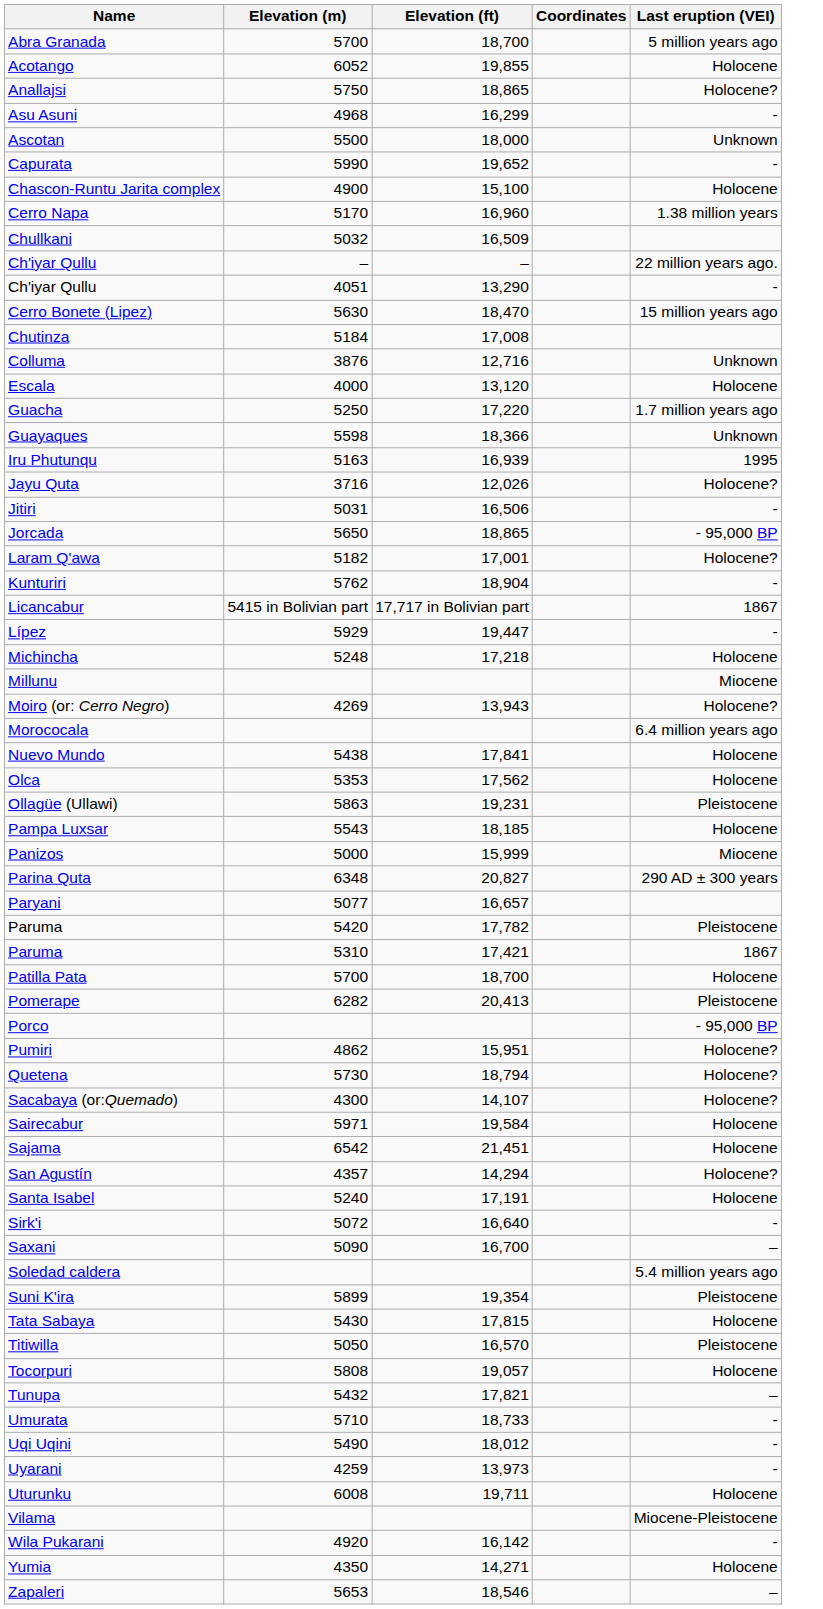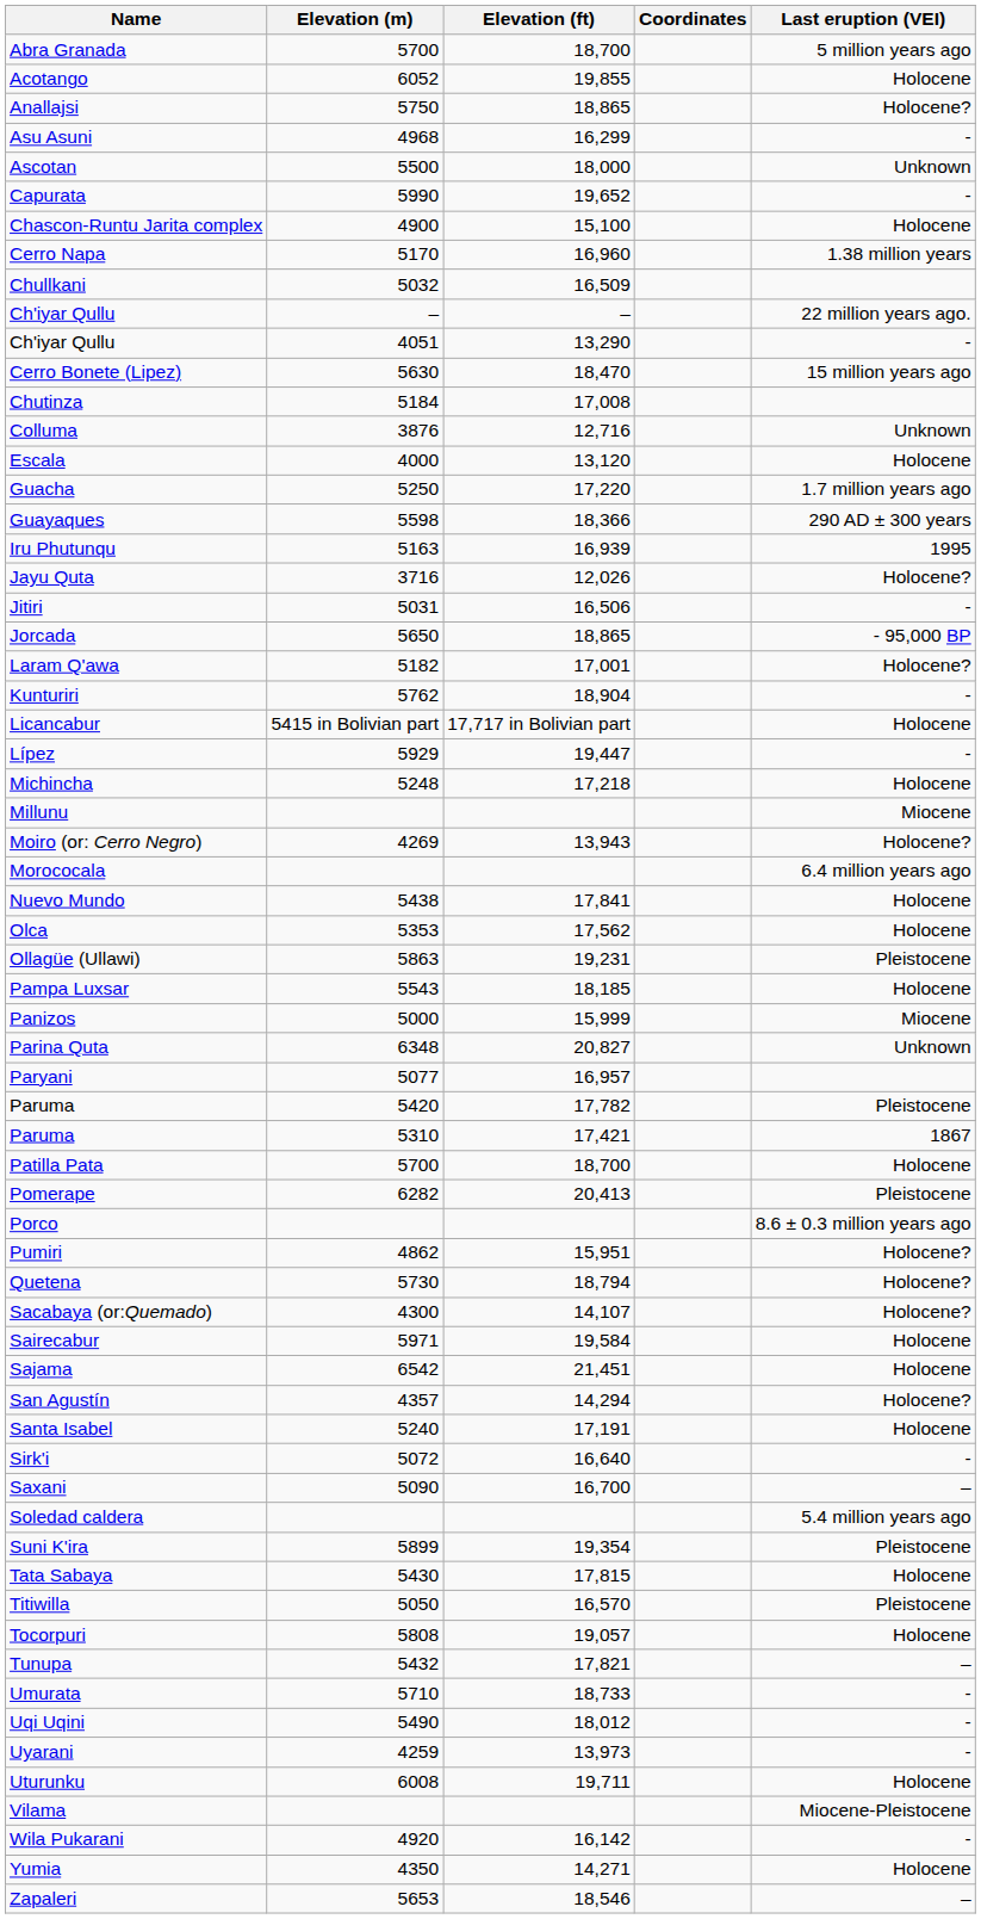 <table class="wikitable sortable">
 <tr>
 <th>Name</th>
 <th>Elevation (m)</th>
 <th>Elevation (ft)</th>
 <th>Coordinates</th>
 <th>Last eruption (VEI)</th>
 </tr>
 <tr align="right">
 <td align="left"><a href='#'>Abra Granada</a></td>
 <td>5700</td>
 <td>18,700</td>
 <td></td>
 <td>5 million years ago</td>
 </tr>
 <tr align="right">
 <td align="left"><a href='#'>Acotango</a></td>
 <td>6052</td>
 <td>19,855</td>
 <td></td>
 <td>Holocene</td>
 </tr>
 <tr align="right">
 <td align="left"><a href='#'>Anallajsi</a></td>
 <td>5750</td>
 <td>18,865</td>
 <td></td>
 <td>Holocene?</td>
 </tr>
 <tr align="right">
 <td align="left"><a href='#'>Asu Asuni</a></td>
 <td>4968</td>
 <td>16,299</td>
 <td></td>
 <td>-</td>
 </tr>
 <tr align="right">
 <td align="left"><a href='#'>Ascotan</a></td>
 <td>5500</td>
 <td>18,000</td>
 <td></td>
 <td>Unknown</td>
 </tr>
 <tr align="right">
 <td align="left"><a href='#'>Capurata</a></td>
 <td>5990</td>
 <td>19,652</td>
 <td></td>
 <td>-</td>
 </tr>
 <tr align="right">
 <td align="left"><a href='#'>Chascon-Runtu Jarita complex</a></td>
 <td>4900</td>
 <td>15,100</td>
 <td></td>
 <td>Holocene</td>
 </tr>
 <tr align="right">
 <td align="left"><a href='#'>Cerro Napa</a></td>
 <td>5170</td>
 <td>16,960</td>
 <td></td>
 <td>1.38 million years</td>
 </tr>
 <tr align="right">
 <td align="left"><a href='#'>Chullkani</a></td>
 <td>5032</td>
 <td>16,509</td>
 <td></td>
 <td></td>
 </tr>
 <tr align="right">
 <td align="left"><a href='#'>Ch'iyar Qullu</a></td>
 <td>–</td>
 <td>–</td>
 <td></td>
 <td>22 million years ago.</td>
 </tr>
 <tr align="right">
 <td align="left">Ch'iyar Qullu</td>
 <td>4051</td>
 <td>13,290</td>
 <td></td>
 <td>-</td>
 </tr>
 <tr align="right">
 <td align="left"><a href='#'>Cerro Bonete (Lipez)</a></td>
 <td>5630</td>
 <td>18,470</td>
 <td></td>
 <td>15 million years ago</td>
 </tr>
 <tr align="right">
 <td align="left"><a href='#'>Chutinza</a></td>
 <td>5184</td>
 <td>17,008</td>
 <td></td>
 <td></td>
 </tr>
 <tr align="right">
 <td align="left"><a href='#'>Colluma</a></td>
 <td>3876</td>
 <td>12,716</td>
 <td></td>
 <td>Unknown</td>
 </tr>
 <tr align="right">
 <td align="left"><a href='#'>Escala</a></td>
 <td>4000</td>
 <td>13,120</td>
 <td></td>
 <td>Holocene</td>
 </tr>
 <tr align="right">
 <td align="left"><a href='#'>Guacha</a></td>
 <td>5250</td>
 <td>17,220</td>
 <td></td>
 <td>1.7 million years ago</td>
 </tr>
 <tr align="right">
 <td align="left"><a href='#'>Guayaques</a></td>
 <td>5598</td>
 <td>18,366</td>
 <td></td>
-<td>Unknown</td>
+<td>290 AD ± 300 years</td>
 </tr>
 <tr align="right">
 <td align="left"><a href='#'>Iru Phutunqu</a></td>
 <td>5163</td>
 <td>16,939</td>
 <td></td>
 <td>1995</td>
 </tr>
 <tr align="right">
 <td align="left"><a href='#'>Jayu Quta</a></td>
 <td>3716</td>
 <td>12,026</td>
 <td></td>
 <td>Holocene?</td>
 </tr>
 <tr align="right">
 <td align="left"><a href='#'>Jitiri</a></td>
 <td>5031</td>
 <td>16,506</td>
 <td></td>
 <td>-</td>
 </tr>
 <tr align="right">
 <td align="left"><a href='#'>Jorcada</a></td>
 <td>5650</td>
 <td>18,865</td>
 <td></td>
 <td>- 95,000 <a href='#'>BP</a></td>
 </tr>
 <tr align="right">
 <td align="left"><a href='#'>Laram Q'awa</a></td>
 <td>5182</td>
 <td>17,001</td>
 <td></td>
 <td>Holocene?</td>
 </tr>
 <tr align="right">
 <td align="left"><a href='#'>Kunturiri</a></td>
 <td>5762</td>
 <td>18,904</td>
 <td></td>
 <td>-</td>
 </tr>
 <tr align="right">
 <td align="left"><a href='#'>Licancabur</a></td>
 <td>5415 in Bolivian part</td>
 <td>17,717 in Bolivian part</td>
 <td></td>
-<td>1867</td>
+<td>Holocene</td>
 </tr>
 <tr align="right">
 <td align="left"><a href='#'>Lípez</a></td>
 <td>5929</td>
 <td>19,447</td>
 <td></td>
 <td>-</td>
 </tr>
 <tr align="right">
 <td align="left"><a href='#'>Michincha</a></td>
 <td>5248</td>
 <td>17,218</td>
 <td></td>
 <td>Holocene</td>
 </tr>
 <tr align="right">
 <td align="left"><a href='#'>Millunu</a></td>
 <td></td>
 <td></td>
 <td></td>
 <td>Miocene</td>
 </tr>
 <tr align="right">
 <td align="left"><a href='#'>Moiro</a> (or: <em>Cerro Negro</em>)</td>
 <td>4269</td>
 <td>13,943</td>
 <td></td>
 <td>Holocene?</td>
 </tr>
 <tr align="right">
 <td align="left"><a href='#'>Morococala</a></td>
 <td></td>
 <td></td>
 <td></td>
 <td>6.4 million years ago</td>
 </tr>
 <tr align="right">
 <td align="left"><a href='#'>Nuevo Mundo</a></td>
 <td>5438</td>
 <td>17,841</td>
 <td></td>
 <td>Holocene</td>
 </tr>
 <tr align="right">
 <td align="left"><a href='#'>Olca</a></td>
 <td>5353</td>
 <td>17,562</td>
 <td></td>
 <td>Holocene</td>
 </tr>
 <tr align="right">
 <td align="left"><a href='#'>Ollagüe</a> (Ullawi)</td>
 <td>5863</td>
 <td>19,231</td>
 <td></td>
 <td>Pleistocene</td>
 </tr>
 <tr align="right">
 <td align="left"><a href='#'>Pampa Luxsar</a></td>
 <td>5543</td>
 <td>18,185</td>
 <td></td>
 <td>Holocene</td>
 </tr>
 <tr align="right">
 <td align="left"><a href='#'>Panizos</a></td>
 <td>5000</td>
 <td>15,999</td>
 <td></td>
 <td>Miocene</td>
 </tr>
 <tr align="right">
 <td align="left"><a href='#'>Parina Quta</a></td>
 <td>6348</td>
 <td>20,827</td>
 <td></td>
-<td>290 AD ± 300 years</td>
+<td>Unknown</td>
 </tr>
 <tr align="right">
 <td align="left"><a href='#'>Paryani</a></td>
 <td>5077</td>
-<td>16,657</td>
+<td>16,957</td>
 <td></td>
 <td></td>
 </tr>
 <tr align="right">
 <td align="left">Paruma</td>
 <td>5420</td>
 <td>17,782</td>
 <td></td>
 <td>Pleistocene</td>
 </tr>
 <tr align="right">
 <td align="left"><a href='#'>Paruma</a></td>
 <td>5310</td>
 <td>17,421</td>
 <td></td>
 <td>1867</td>
 </tr>
 <tr align="right">
 <td align="left"><a href='#'>Patilla Pata</a></td>
 <td>5700</td>
 <td>18,700</td>
 <td></td>
 <td>Holocene</td>
 </tr>
 <tr align="right">
 <td align="left"><a href='#'>Pomerape</a></td>
 <td>6282</td>
 <td>20,413</td>
 <td></td>
 <td>Pleistocene</td>
 </tr>
 <tr align="right">
 <td align="left"><a href='#'>Porco</a></td>
 <td></td>
 <td></td>
 <td></td>
-<td>- 95,000 <a href='#'>BP</a></td>
+<td>8.6 ± 0.3 million years ago</td>
 </tr>
 <tr align="right">
 <td align="left"><a href='#'>Pumiri</a></td>
 <td>4862</td>
 <td>15,951</td>
 <td></td>
 <td>Holocene?</td>
 </tr>
 <tr align="right">
 <td align="left"><a href='#'>Quetena</a></td>
 <td>5730</td>
 <td>18,794</td>
 <td></td>
 <td>Holocene?</td>
 </tr>
 <tr align="right">
 <td align="left"><a href='#'>Sacabaya</a> (or:<em>Quemado</em>)</td>
 <td>4300</td>
 <td>14,107</td>
 <td></td>
 <td>Holocene?</td>
 </tr>
 <tr align="right">
 <td align="left"><a href='#'>Sairecabur</a></td>
 <td>5971</td>
 <td>19,584</td>
 <td></td>
 <td>Holocene</td>
 </tr>
 <tr align="right">
 <td align="left"><a href='#'>Sajama</a></td>
 <td>6542</td>
 <td>21,451</td>
 <td></td>
 <td>Holocene</td>
 </tr>
 <tr align="right">
 <td align="left"><a href='#'>San Agustín</a></td>
 <td>4357</td>
 <td>14,294</td>
 <td></td>
 <td>Holocene?</td>
 </tr>
 <tr align="right">
 <td align="left"><a href='#'>Santa Isabel</a></td>
 <td>5240</td>
 <td>17,191</td>
 <td></td>
 <td>Holocene</td>
 </tr>
 <tr align="right">
 <td align="left"><a href='#'>Sirk'i</a></td>
 <td>5072</td>
 <td>16,640</td>
 <td></td>
 <td>-</td>
 </tr>
 <tr align="right">
 <td align="left"><a href='#'>Saxani</a></td>
 <td>5090</td>
 <td>16,700</td>
 <td></td>
 <td>–</td>
 </tr>
 <tr align="right">
 <td align="left"><a href='#'>Soledad caldera</a></td>
 <td></td>
 <td></td>
 <td></td>
 <td>5.4 million years ago</td>
 </tr>
 <tr align="right">
 <td align="left"><a href='#'>Suni K'ira</a></td>
 <td>5899</td>
 <td>19,354</td>
 <td></td>
 <td>Pleistocene</td>
 </tr>
 <tr align="right">
 <td align="left"><a href='#'>Tata Sabaya</a></td>
 <td>5430</td>
 <td>17,815</td>
 <td></td>
 <td>Holocene</td>
 </tr>
 <tr align="right">
 <td align="left"><a href='#'>Titiwilla</a></td>
 <td>5050</td>
 <td>16,570</td>
 <td></td>
 <td>Pleistocene</td>
 </tr>
 <tr align="right">
 <td align="left"><a href='#'>Tocorpuri</a></td>
 <td>5808</td>
 <td>19,057</td>
 <td></td>
 <td>Holocene</td>
 </tr>
 <tr align="right">
 <td align="left"><a href='#'>Tunupa</a></td>
 <td>5432</td>
 <td>17,821</td>
 <td></td>
 <td>–</td>
 </tr>
 <tr align="right">
 <td align="left"><a href='#'>Umurata</a></td>
 <td>5710</td>
 <td>18,733</td>
 <td></td>
 <td>-</td>
 </tr>
 <tr align="right">
 <td align="left"><a href='#'>Uqi Uqini</a></td>
 <td>5490</td>
 <td>18,012</td>
 <td></td>
 <td>-</td>
 </tr>
 <tr align="right">
 <td align="left"><a href='#'>Uyarani</a></td>
 <td>4259</td>
 <td>13,973</td>
 <td></td>
 <td>-</td>
 </tr>
 <tr align="right">
 <td align="left"><a href='#'>Uturunku</a></td>
 <td>6008</td>
 <td>19,711</td>
 <td></td>
 <td>Holocene</td>
 </tr>
 <tr align="right">
 <td align="left"><a href='#'>Vilama</a></td>
 <td></td>
 <td></td>
 <td></td>
 <td>Miocene-Pleistocene</td>
 </tr>
 <tr align="right">
 <td align="left"><a href='#'>Wila Pukarani</a></td>
 <td>4920</td>
 <td>16,142</td>
 <td></td>
 <td>-</td>
 </tr>
 <tr align="right">
 <td align="left"><a href='#'>Yumia</a></td>
 <td>4350</td>
 <td>14,271</td>
 <td></td>
 <td>Holocene</td>
 </tr>
 <tr align="right">
 <td align="left"><a href='#'>Zapaleri</a></td>
 <td>5653</td>
 <td>18,546</td>
 <td></td>
 <td>–</td>
 </tr>
 </table>
